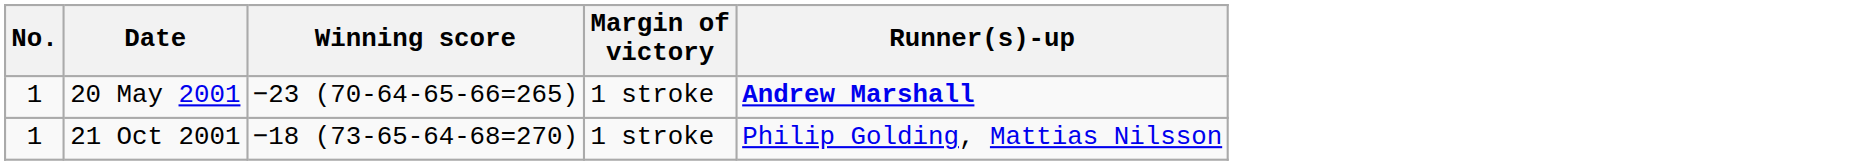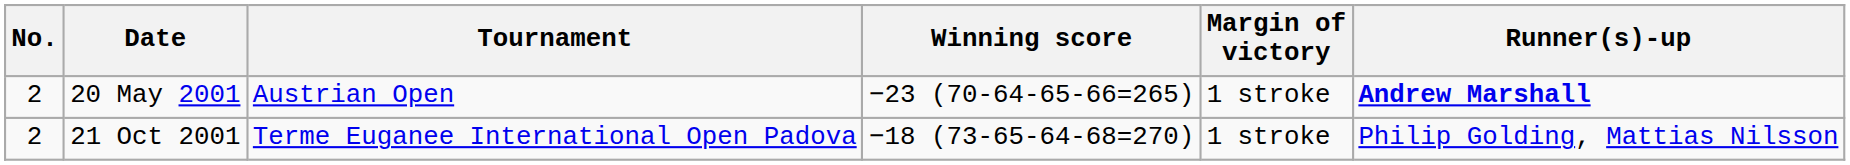 <table class="wikitable" style="font-size:95%;">
 <tr>
 <th>No.</th>
 <th>Date</th>
+<th>Tournament</th>
 <th>Winning score</th>
 <th>Margin of<br>victory</th>
 <th>Runner(s)-up</th>
 </tr>
 <tr>
-<td align=center>1</td>
+<td align=center>2</td>
 <td align=right>20 May <a href='#'>2001</a></td>
+<td><a href='#'>Austrian Open</a></td>
 <td>−23 (70-64-65-66=265)</td>
 <td>1 stroke</td>
 <td><strong> <a href='#'>Andrew Marshall</a></strong></td>
 </tr>
 <tr>
-<td align=center>1</td>
+<td align=center>2</td>
 <td align=right>21 Oct 2001</td>
+<td><a href='#'>Terme Euganee International Open Padova</a></td>
 <td>−18 (73-65-64-68=270)</td>
 <td>1 stroke</td>
 <td> <a href='#'>Philip Golding</a>,  <a href='#'>Mattias Nilsson</a></td>
 </tr>
 </table>
